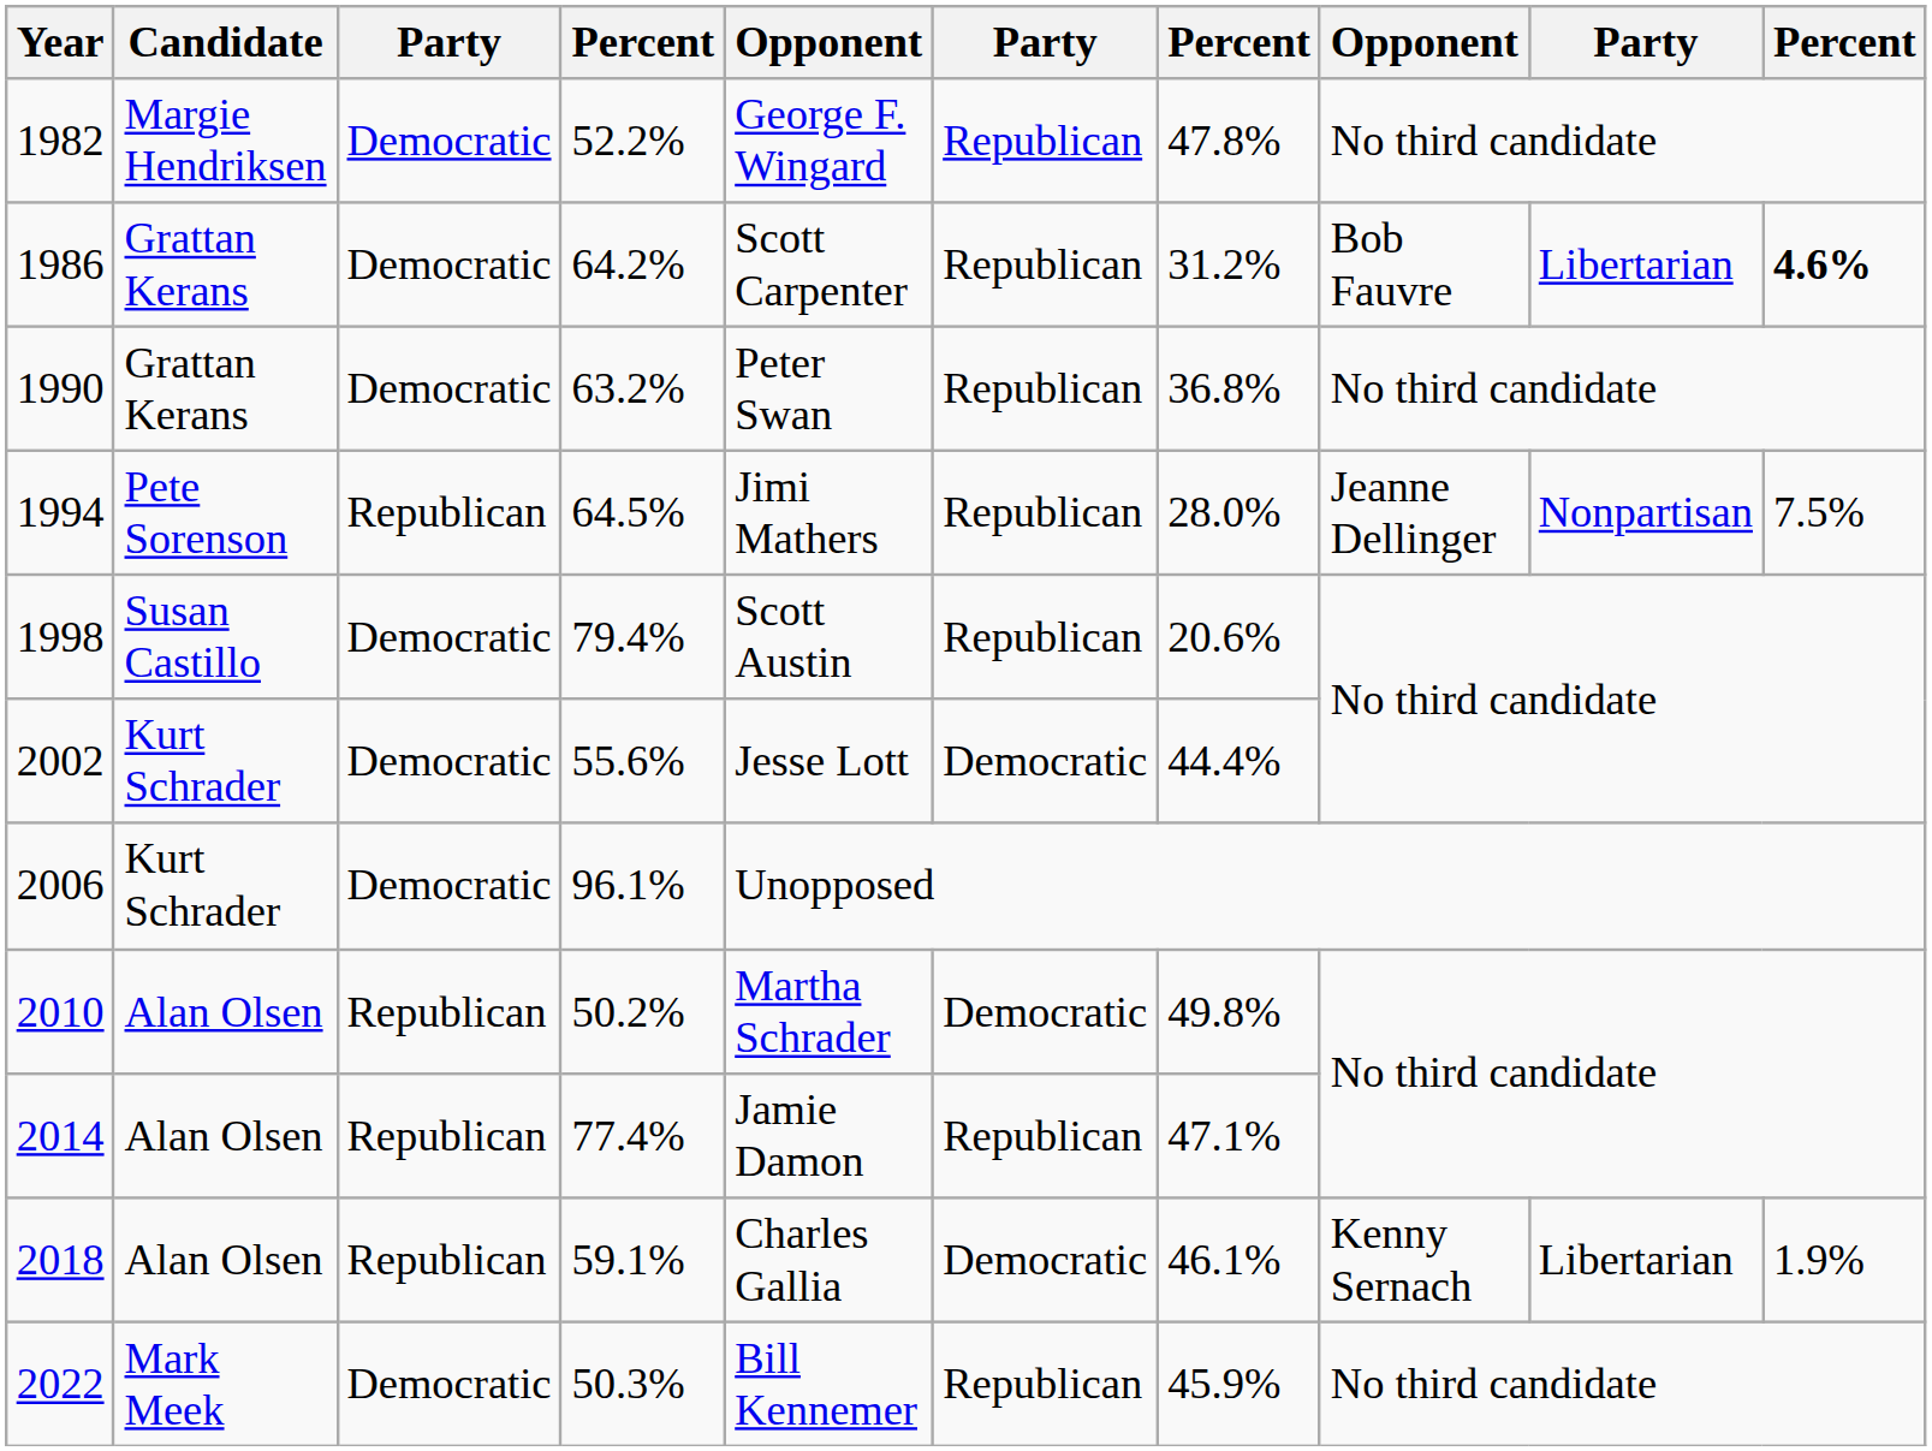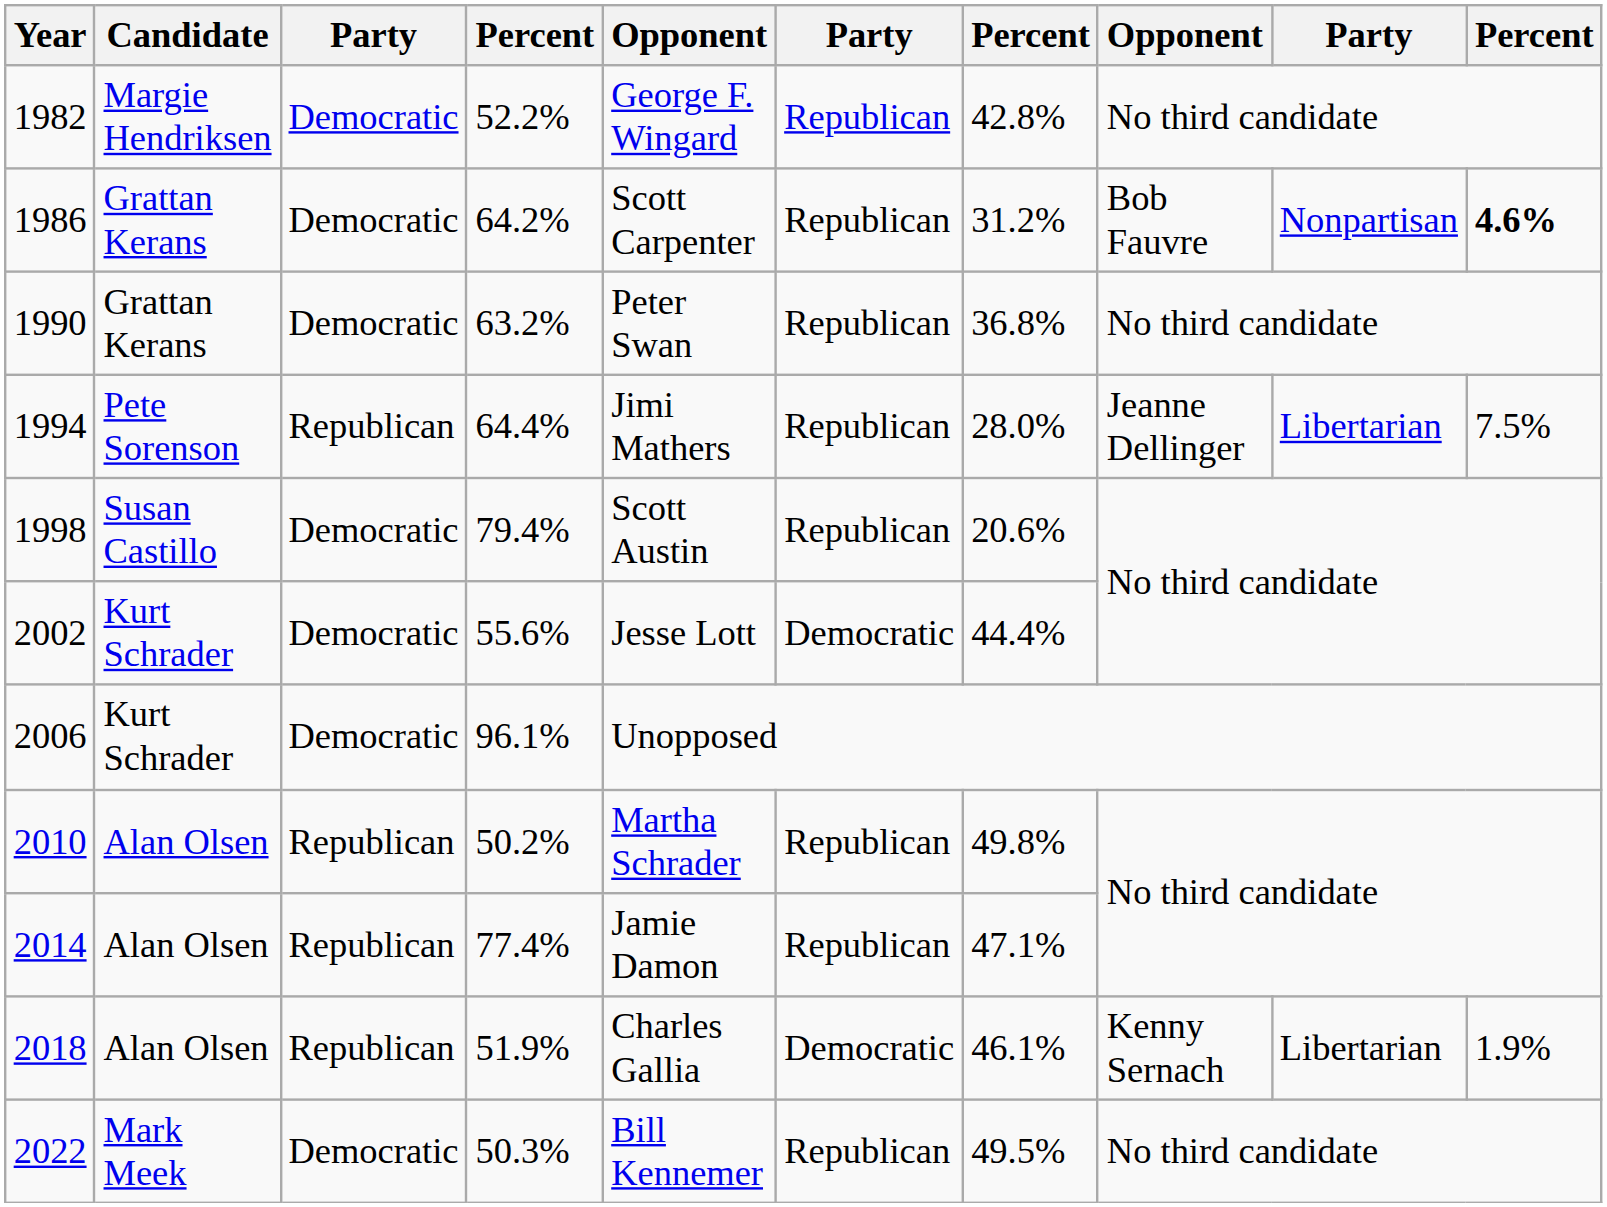 <table class="wikitable sortable" style="margin:0.5em auto; font-size:95%;">
 <tr>
 <th>Year</th>
 <th>Candidate</th>
 <th>Party</th>
 <th>Percent</th>
 <th>Opponent</th>
 <th>Party</th>
 <th>Percent</th>
 <th>Opponent</th>
 <th>Party</th>
 <th>Percent</th>
 </tr>
 <tr>
 <td>1982</td>
 <td><a href='#'>Margie Hendriksen</a></td>
 <td><a href='#'>Democratic</a></td>
 <td>52.2%</td>
 <td><a href='#'>George F. Wingard</a></td>
 <td><a href='#'>Republican</a></td>
-<td>47.8%</td>
+<td>42.8%</td>
 <td colspan=3>No third candidate</td>
 </tr>
 <tr>
 <td>1986</td>
 <td><a href='#'>Grattan Kerans</a></td>
 <td>Democratic</td>
 <td>64.2%</td>
 <td>Scott Carpenter</td>
 <td>Republican</td>
 <td>31.2%</td>
 <td>Bob Fauvre</td>
-<td><a href='#'>Libertarian</a></td>
+<td><a href='#'>Nonpartisan</a></td>
 <td><strong>4.6%</strong></td>
 </tr>
 <tr>
 <td>1990</td>
 <td>Grattan Kerans</td>
 <td>Democratic</td>
 <td>63.2%</td>
 <td>Peter Swan</td>
 <td>Republican</td>
 <td>36.8%</td>
 <td colspan=3>No third candidate</td>
 </tr>
 <tr>
 <td>1994</td>
 <td><a href='#'>Pete Sorenson</a></td>
 <td>Republican</td>
-<td>64.5%</td>
+<td>64.4%</td>
 <td>Jimi Mathers</td>
 <td>Republican</td>
 <td>28.0%</td>
 <td>Jeanne Dellinger</td>
-<td><a href='#'>Nonpartisan</a></td>
+<td><a href='#'>Libertarian</a></td>
 <td>7.5%</td>
 </tr>
 <tr>
 <td>1998</td>
 <td><a href='#'>Susan Castillo</a></td>
 <td>Democratic</td>
 <td>79.4%</td>
 <td>Scott Austin</td>
 <td>Republican</td>
 <td>20.6%</td>
 <td colspan=3 rowspan=2>No third candidate</td>
 </tr>
 <tr>
 <td>2002</td>
 <td><a href='#'>Kurt Schrader</a></td>
 <td>Democratic</td>
 <td>55.6%</td>
 <td>Jesse Lott</td>
 <td>Democratic</td>
 <td>44.4%</td>
 </tr>
 <tr>
 <td>2006</td>
 <td>Kurt Schrader</td>
 <td>Democratic</td>
 <td>96.1%</td>
 <td colspan=6>Unopposed</td>
 </tr>
 <tr>
 <td><a href='#'>2010</a></td>
 <td><a href='#'>Alan Olsen</a></td>
 <td>Republican</td>
 <td>50.2%</td>
 <td><a href='#'>Martha Schrader</a></td>
-<td>Democratic</td>
+<td>Republican</td>
 <td>49.8%</td>
 <td colspan=3 rowspan=2>No third candidate</td>
 </tr>
 <tr>
 <td><a href='#'>2014</a></td>
 <td>Alan Olsen</td>
 <td>Republican</td>
 <td>77.4%</td>
 <td>Jamie Damon</td>
 <td>Republican</td>
 <td>47.1%</td>
 </tr>
 <tr>
 <td><a href='#'>2018</a></td>
 <td>Alan Olsen</td>
 <td>Republican</td>
-<td>59.1%</td>
+<td>51.9%</td>
 <td>Charles Gallia</td>
 <td>Democratic</td>
 <td>46.1%</td>
 <td>Kenny Sernach</td>
 <td>Libertarian</td>
 <td>1.9%</td>
 </tr>
 <tr>
 <td><a href='#'>2022</a></td>
 <td><a href='#'>Mark Meek</a></td>
 <td>Democratic</td>
 <td>50.3%</td>
 <td><a href='#'>Bill Kennemer</a></td>
 <td>Republican</td>
-<td>45.9%</td>
+<td>49.5%</td>
 <td colspan=3>No third candidate</td>
 </tr>
 </table>
